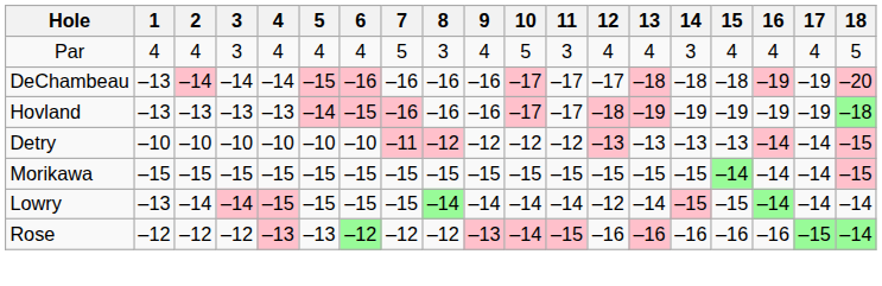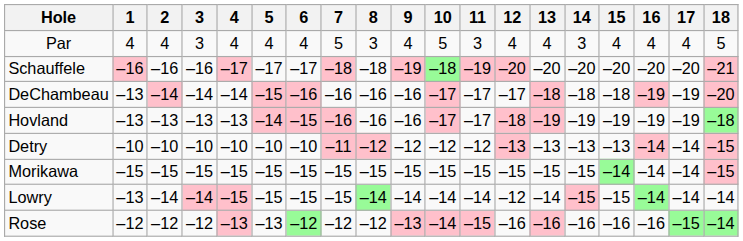 <table class="wikitable" style="text-align:center; font-size:90%;">
 <tr>
 <th>Hole</th>
 <th>1</th>
 <th>2</th>
 <th>3</th>
 <th>4</th>
 <th>5</th>
 <th>6</th>
 <th>7</th>
 <th>8</th>
 <th>9</th>
 <th>10</th>
 <th>11</th>
 <th>12</th>
 <th>13</th>
 <th>14</th>
 <th>15</th>
 <th>16</th>
 <th>17</th>
 <th>18</th>
 </tr>
 <tr>
 <td>Par</td>
 <td>4</td>
 <td>4</td>
 <td>3</td>
 <td>4</td>
 <td>4</td>
 <td>4</td>
 <td>5</td>
 <td>3</td>
 <td>4</td>
 <td>5</td>
 <td>3</td>
 <td>4</td>
 <td>4</td>
 <td>3</td>
 <td>4</td>
 <td>4</td>
 <td>4</td>
 <td>5</td>
+</tr>
+<tr>
+<td align=left> Schauffele</td>
+<td style="background: Pink;">–16</td>
+<td>–16</td>
+<td>–16</td>
+<td style="background: Pink;">–17</td>
+<td>–17</td>
+<td>–17</td>
+<td style="background: Pink;">–18</td>
+<td>–18</td>
+<td style="background: Pink;">–19</td>
+<td style="background: PaleGreen;">–18</td>
+<td style="background: Pink;">–19</td>
+<td style="background: Pink;">–20</td>
+<td>–20</td>
+<td>–20</td>
+<td>–20</td>
+<td>–20</td>
+<td>–20</td>
+<td style="background: Pink;">–21</td>
 </tr>
 <tr>
 <td align=left> DeChambeau</td>
 <td>–13</td>
 <td style="background: Pink;">–14</td>
 <td>–14</td>
 <td>–14</td>
 <td style="background: Pink;">–15</td>
 <td style="background: Pink;">–16</td>
 <td>–16</td>
 <td>–16</td>
 <td>–16</td>
 <td style="background: Pink;">–17</td>
 <td>–17</td>
 <td>–17</td>
 <td style="background: Pink;">–18</td>
 <td>–18</td>
 <td>–18</td>
 <td style="background: Pink;">–19</td>
 <td>–19</td>
 <td style="background: Pink;">–20</td>
 </tr>
 <tr>
 <td align=left> Hovland</td>
 <td>–13</td>
 <td>–13</td>
 <td>–13</td>
 <td>–13</td>
 <td style="background: Pink;">–14</td>
 <td style="background: Pink;">–15</td>
 <td style="background: Pink;">–16</td>
 <td>–16</td>
 <td>–16</td>
 <td style="background: Pink;">–17</td>
 <td>–17</td>
 <td style="background: Pink;">–18</td>
 <td style="background: Pink;">–19</td>
 <td>–19</td>
 <td>–19</td>
 <td>–19</td>
 <td>–19</td>
 <td style="background: PaleGreen;">–18</td>
 </tr>
 <tr>
 <td align=left> Detry</td>
 <td>–10</td>
 <td>–10</td>
 <td>–10</td>
 <td>–10</td>
 <td>–10</td>
 <td>–10</td>
 <td style="background: Pink;">–11</td>
 <td style="background: Pink;">–12</td>
 <td>–12</td>
 <td>–12</td>
 <td>–12</td>
 <td style="background: Pink;">–13</td>
 <td>–13</td>
 <td>–13</td>
 <td>–13</td>
 <td style="background: Pink;">–14</td>
 <td>–14</td>
 <td style="background: Pink;">–15</td>
 </tr>
 <tr>
 <td align=left> Morikawa</td>
 <td>–15</td>
 <td>–15</td>
 <td>–15</td>
 <td>–15</td>
 <td>–15</td>
 <td>–15</td>
 <td>–15</td>
 <td>–15</td>
 <td>–15</td>
 <td>–15</td>
 <td>–15</td>
 <td>–15</td>
 <td>–15</td>
 <td>–15</td>
 <td style="background: PaleGreen;">–14</td>
 <td>–14</td>
 <td>–14</td>
 <td style="background: Pink;">–15</td>
 </tr>
 <tr>
 <td align=left> Lowry</td>
 <td>–13</td>
 <td>–14</td>
 <td style="background: Pink;">–14</td>
 <td style="background: Pink;">–15</td>
 <td>–15</td>
 <td>–15</td>
 <td>–15</td>
 <td style="background: PaleGreen;">–14</td>
 <td>–14</td>
 <td>–14</td>
 <td>–14</td>
 <td>–12</td>
 <td>–14</td>
 <td style="background: Pink;">–15</td>
 <td>–15</td>
 <td style="background: PaleGreen;">–14</td>
 <td>–14</td>
 <td>–14</td>
 </tr>
 <tr>
 <td align=left> Rose</td>
 <td>–12</td>
 <td>–12</td>
 <td>–12</td>
 <td style="background: Pink;">–13</td>
 <td>–13</td>
 <td style="background: PaleGreen;">–12</td>
 <td>–12</td>
 <td>–12</td>
 <td style="background: Pink;">–13</td>
 <td style="background: Pink;">–14</td>
 <td style="background: Pink;">–15</td>
 <td>–16</td>
 <td style="background: Pink;">–16</td>
 <td>–16</td>
 <td>–16</td>
 <td>–16</td>
 <td style="background: PaleGreen;">–15</td>
 <td style="background: PaleGreen;">–14</td>
 </tr>
 </table>
